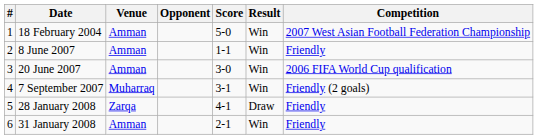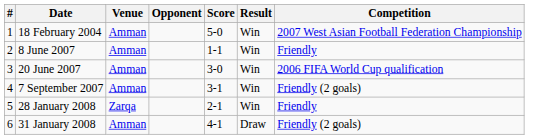 <table class="wikitable">
 <tr>
 <th>#</th>
 <th>Date</th>
 <th>Venue</th>
 <th>Opponent</th>
 <th>Score</th>
 <th>Result</th>
 <th>Competition</th>
 </tr>
 <tr>
 <td>1</td>
 <td>18 February 2004</td>
 <td><a href='#'>Amman</a></td>
 <td></td>
 <td>5-0</td>
 <td>Win</td>
 <td><a href='#'>2007 West Asian Football Federation Championship</a></td>
 </tr>
 <tr>
 <td>2</td>
 <td>8 June 2007</td>
 <td><a href='#'>Amman</a></td>
 <td></td>
 <td>1-1</td>
 <td>Win</td>
 <td><a href='#'>Friendly</a></td>
 </tr>
 <tr>
 <td>3</td>
 <td>20 June 2007</td>
 <td><a href='#'>Amman</a></td>
 <td></td>
 <td>3-0</td>
 <td>Win</td>
 <td><a href='#'>2006 FIFA World Cup qualification</a></td>
 </tr>
 <tr>
 <td>4</td>
 <td>7 September 2007</td>
-<td><a href='#'>Muharraq</a></td>
+<td><a href='#'>Amman</a></td>
 <td></td>
 <td>3-1</td>
 <td>Win</td>
 <td><a href='#'>Friendly</a> (2 goals)</td>
 </tr>
 <tr>
 <td>5</td>
 <td>28 January 2008</td>
 <td><a href='#'>Zarqa</a></td>
 <td></td>
-<td>4-1</td>
-<td>Draw</td>
+<td>2-1</td>
+<td>Win</td>
 <td><a href='#'>Friendly</a></td>
 </tr>
 <tr>
 <td>6</td>
 <td>31 January 2008</td>
 <td><a href='#'>Amman</a></td>
 <td></td>
-<td>2-1</td>
-<td>Win</td>
-<td><a href='#'>Friendly</a></td>
+<td>4-1</td>
+<td>Draw</td>
+<td><a href='#'>Friendly</a> (2 goals)</td>
 </tr>
 </table>
